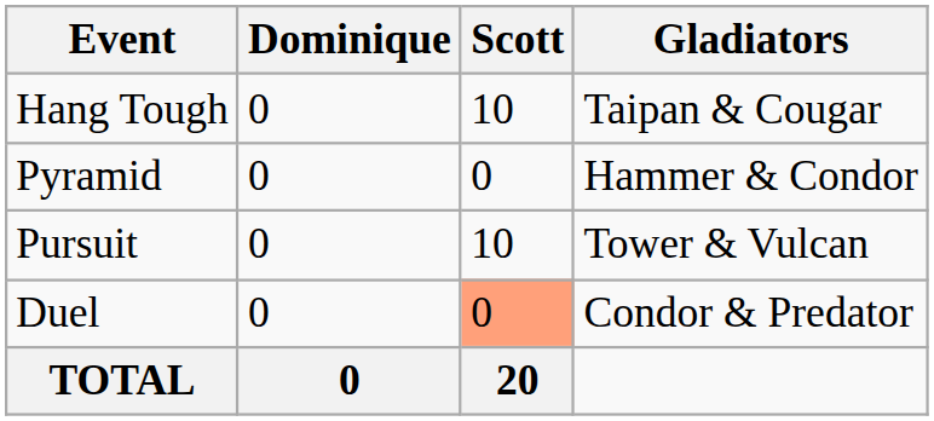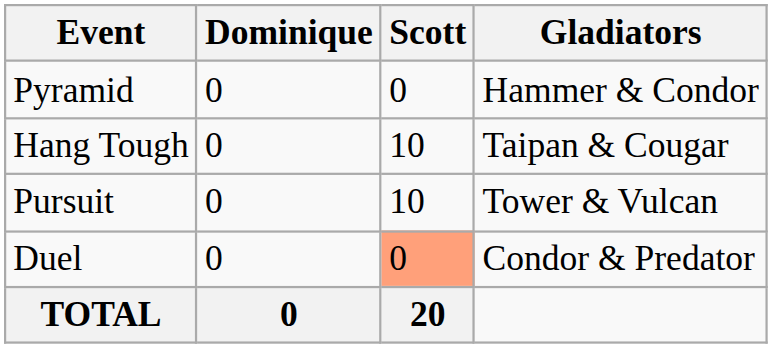 <table class="wikitable">
 <tr>
 <th>Event</th>
 <th>Dominique</th>
 <th>Scott</th>
 <th>Gladiators</th>
 </tr>
 <tr>
+<td>Pyramid</td>
+<td>0</td>
+<td>0</td>
+<td>Hammer & Condor</td>
+</tr>
+<tr>
 <td>Hang Tough</td>
 <td>0</td>
 <td>10</td>
 <td>Taipan & Cougar</td>
-</tr>
-<tr>
-<td>Pyramid</td>
-<td>0</td>
-<td>0</td>
-<td>Hammer & Condor</td>
 </tr>
 <tr>
 <td>Pursuit</td>
 <td>0</td>
 <td>10</td>
 <td>Tower & Vulcan</td>
 </tr>
 <tr>
 <td>Duel</td>
 <td>0</td>
 <td style="background: lightsalmon;">0</td>
 <td>Condor & Predator</td>
 </tr>
 <tr>
 <th>TOTAL</th>
 <th>0</th>
 <th>20</th>
 </tr>
 </table>
